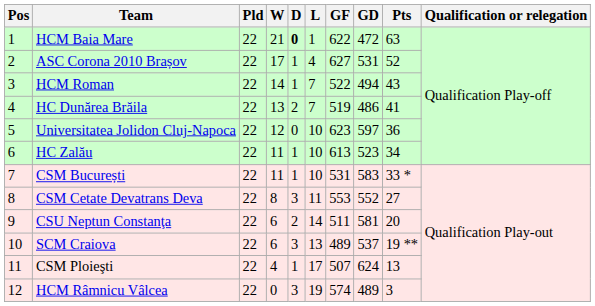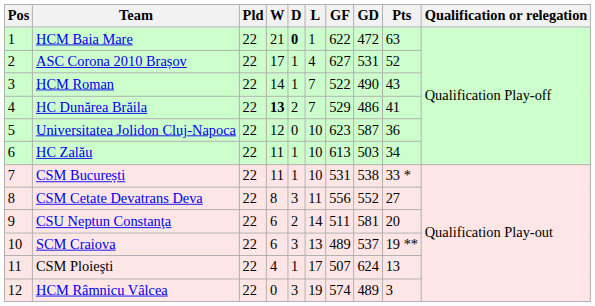 <table class="wikitable">
 <tr>
 <th>Pos</th>
 <th>Team</th>
 <th>Pld</th>
 <th>W</th>
 <th>D</th>
 <th>L</th>
 <th>GF</th>
 <th>GD</th>
 <th>Pts</th>
 <th>Qualification or relegation</th>
 </tr>
 <tr style="background: #CCFFCC;">
 <td>1</td>
 <td><a href='#'>HCM Baia Mare</a></td>
 <td>22</td>
 <td>21</td>
 <td><strong>0</strong></td>
 <td>1</td>
 <td>622</td>
 <td>472</td>
 <td>63</td>
 <td rowspan=6>Qualification Play-off</td>
 </tr>
 <tr style="background: #CCFFCC;">
 <td>2</td>
 <td><a href='#'>ASC Corona 2010 Brașov</a></td>
 <td>22</td>
 <td>17</td>
 <td>1</td>
 <td>4</td>
 <td>627</td>
 <td>531</td>
 <td>52</td>
 </tr>
 <tr style="background: #CCFFCC;">
 <td>3</td>
 <td><a href='#'>HCM Roman</a></td>
 <td>22</td>
 <td>14</td>
 <td>1</td>
 <td>7</td>
 <td>522</td>
-<td>494</td>
+<td>490</td>
 <td>43</td>
 </tr>
 <tr style="background: #CCFFCC;">
 <td>4</td>
 <td><a href='#'>HC Dunărea Brăila</a></td>
 <td>22</td>
-<td>13</td>
+<td><strong>13</strong></td>
 <td>2</td>
 <td>7</td>
-<td>519</td>
+<td>529</td>
 <td>486</td>
 <td>41</td>
 </tr>
 <tr style="background: #CCFFCC;">
 <td>5</td>
 <td><a href='#'>Universitatea Jolidon Cluj-Napoca</a></td>
 <td>22</td>
 <td>12</td>
 <td>0</td>
 <td>10</td>
 <td>623</td>
-<td>597</td>
+<td>587</td>
 <td>36</td>
 </tr>
 <tr style="background: #CCFFCC;">
 <td>6</td>
 <td><a href='#'>HC Zalău</a></td>
 <td>22</td>
 <td>11</td>
 <td>1</td>
 <td>10</td>
 <td>613</td>
-<td>523</td>
+<td>503</td>
 <td>34</td>
 </tr>
 <tr style="background: #FFE6E6;">
 <td>7</td>
 <td><a href='#'>CSM București</a></td>
 <td>22</td>
 <td>11</td>
 <td>1</td>
 <td>10</td>
 <td>531</td>
-<td>583</td>
+<td>538</td>
 <td>33 *</td>
 <td rowspan=6>Qualification Play-out</td>
 </tr>
 <tr style="background: #FFE6E6;">
 <td>8</td>
 <td><a href='#'>CSM Cetate Devatrans Deva</a></td>
 <td>22</td>
 <td>8</td>
 <td>3</td>
 <td>11</td>
-<td>553</td>
+<td>556</td>
 <td>552</td>
 <td>27</td>
 </tr>
 <tr style="background: #FFE6E6;">
 <td>9</td>
 <td><a href='#'>CSU Neptun Constanţa</a></td>
 <td>22</td>
 <td>6</td>
 <td>2</td>
 <td>14</td>
 <td>511</td>
 <td>581</td>
 <td>20</td>
 </tr>
 <tr style="background: #FFE6E6;">
 <td>10</td>
 <td><a href='#'>SCM Craiova</a></td>
 <td>22</td>
 <td>6</td>
 <td>3</td>
 <td>13</td>
 <td>489</td>
 <td>537</td>
 <td>19 **</td>
 </tr>
 <tr style="background: #FFE6E6;">
 <td>11</td>
 <td>CSM Ploieşti</td>
 <td>22</td>
 <td>4</td>
 <td>1</td>
 <td>17</td>
 <td>507</td>
 <td>624</td>
 <td>13</td>
 </tr>
 <tr style="background: #FFE6E6;">
 <td>12</td>
 <td><a href='#'>HCM Râmnicu Vâlcea</a></td>
 <td>22</td>
 <td>0</td>
 <td>3</td>
 <td>19</td>
 <td>574</td>
 <td>489</td>
 <td>3</td>
 </tr>
 </table>
